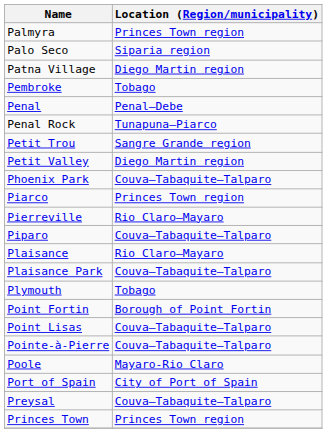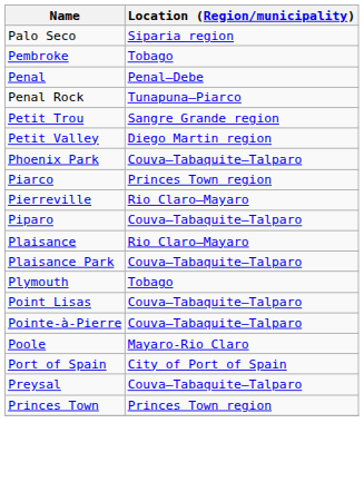 <table class="wikitable">
 <tr>
 <th>Name</th>
 <th>Location (<a href='#'>Region/municipality</a>)</th>
 </tr>
 <tr>
-<td>Palmyra</td>
-<td><a href='#'>Princes Town region</a></td>
-</tr>
-<tr>
 <td>Palo Seco</td>
 <td><a href='#'>Siparia region</a></td>
-</tr>
-<tr>
-<td>Patna Village</td>
-<td><a href='#'>Diego Martin region</a></td>
 </tr>
 <tr>
 <td><a href='#'>Pembroke</a></td>
 <td><a href='#'>Tobago</a></td>
 </tr>
 <tr>
 <td><a href='#'>Penal</a></td>
 <td><a href='#'>Penal–Debe</a></td>
 </tr>
 <tr>
 <td>Penal Rock</td>
 <td><a href='#'>Tunapuna–Piarco</a></td>
 </tr>
 <tr>
 <td><a href='#'>Petit Trou</a></td>
 <td><a href='#'>Sangre Grande region</a></td>
 </tr>
 <tr>
 <td><a href='#'>Petit Valley</a></td>
 <td><a href='#'>Diego Martin region</a></td>
 </tr>
 <tr>
 <td><a href='#'>Phoenix Park</a></td>
 <td><a href='#'>Couva–Tabaquite–Talparo</a></td>
 </tr>
 <tr>
 <td><a href='#'>Piarco</a></td>
 <td><a href='#'>Princes Town region</a></td>
 </tr>
 <tr>
 <td><a href='#'>Pierreville</a></td>
 <td><a href='#'>Rio Claro–Mayaro</a></td>
 </tr>
 <tr>
 <td><a href='#'>Piparo</a></td>
 <td><a href='#'>Couva–Tabaquite–Talparo</a></td>
 </tr>
 <tr>
 <td><a href='#'>Plaisance</a></td>
 <td><a href='#'>Rio Claro–Mayaro</a></td>
 </tr>
 <tr>
 <td><a href='#'>Plaisance Park</a></td>
 <td><a href='#'>Couva–Tabaquite–Talparo</a></td>
 </tr>
 <tr>
 <td><a href='#'>Plymouth</a></td>
 <td><a href='#'>Tobago</a></td>
 </tr>
 <tr>
-<td><a href='#'>Point Fortin</a></td>
-<td><a href='#'>Borough of Point Fortin</a></td>
-</tr>
-<tr>
 <td><a href='#'>Point Lisas</a></td>
 <td><a href='#'>Couva–Tabaquite–Talparo</a></td>
 </tr>
 <tr>
 <td><a href='#'>Pointe-à-Pierre</a></td>
 <td><a href='#'>Couva–Tabaquite–Talparo</a></td>
 </tr>
 <tr>
 <td><a href='#'>Poole</a></td>
 <td><a href='#'>Mayaro-Rio Claro</a></td>
 </tr>
 <tr>
 <td><a href='#'>Port of Spain</a></td>
 <td><a href='#'>City of Port of Spain</a></td>
 </tr>
 <tr>
 <td><a href='#'>Preysal</a></td>
 <td><a href='#'>Couva–Tabaquite–Talparo</a></td>
 </tr>
 <tr>
 <td><a href='#'>Princes Town</a></td>
 <td><a href='#'>Princes Town region</a></td>
 </tr>
 <tr>
 </tr>
 </table>
